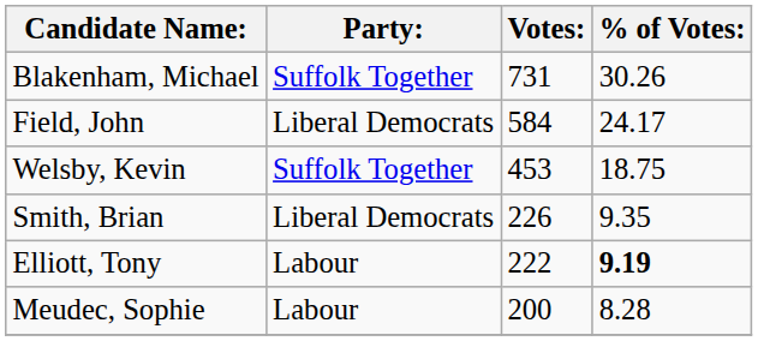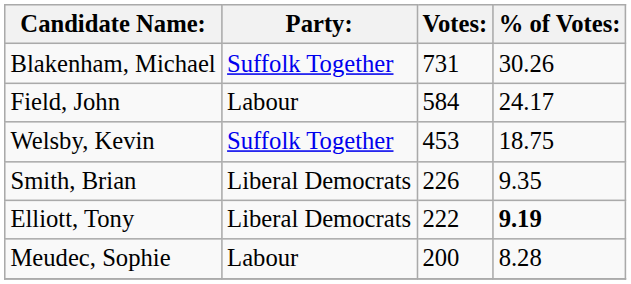 <table class="wikitable">
 <tr>
 <th>Candidate Name:</th>
 <th>Party:</th>
 <th>Votes:</th>
 <th>% of Votes:</th>
 </tr>
 <tr>
 <td>Blakenham, Michael</td>
 <td><a href='#'>Suffolk Together</a></td>
 <td>731</td>
 <td>30.26</td>
 </tr>
 <tr>
 <td>Field, John</td>
-<td>Liberal Democrats</td>
+<td>Labour</td>
 <td>584</td>
 <td>24.17</td>
 </tr>
 <tr>
 <td>Welsby, Kevin</td>
 <td><a href='#'>Suffolk Together</a></td>
 <td>453</td>
 <td>18.75</td>
 </tr>
 <tr>
 <td>Smith, Brian</td>
 <td>Liberal Democrats</td>
 <td>226</td>
 <td>9.35</td>
 </tr>
 <tr>
 <td>Elliott, Tony</td>
-<td>Labour</td>
+<td>Liberal Democrats</td>
 <td>222</td>
 <td><strong>9.19</strong></td>
 </tr>
 <tr>
 <td>Meudec, Sophie</td>
 <td>Labour</td>
 <td>200</td>
 <td>8.28</td>
 </tr>
 <tr>
 </tr>
 </table>
